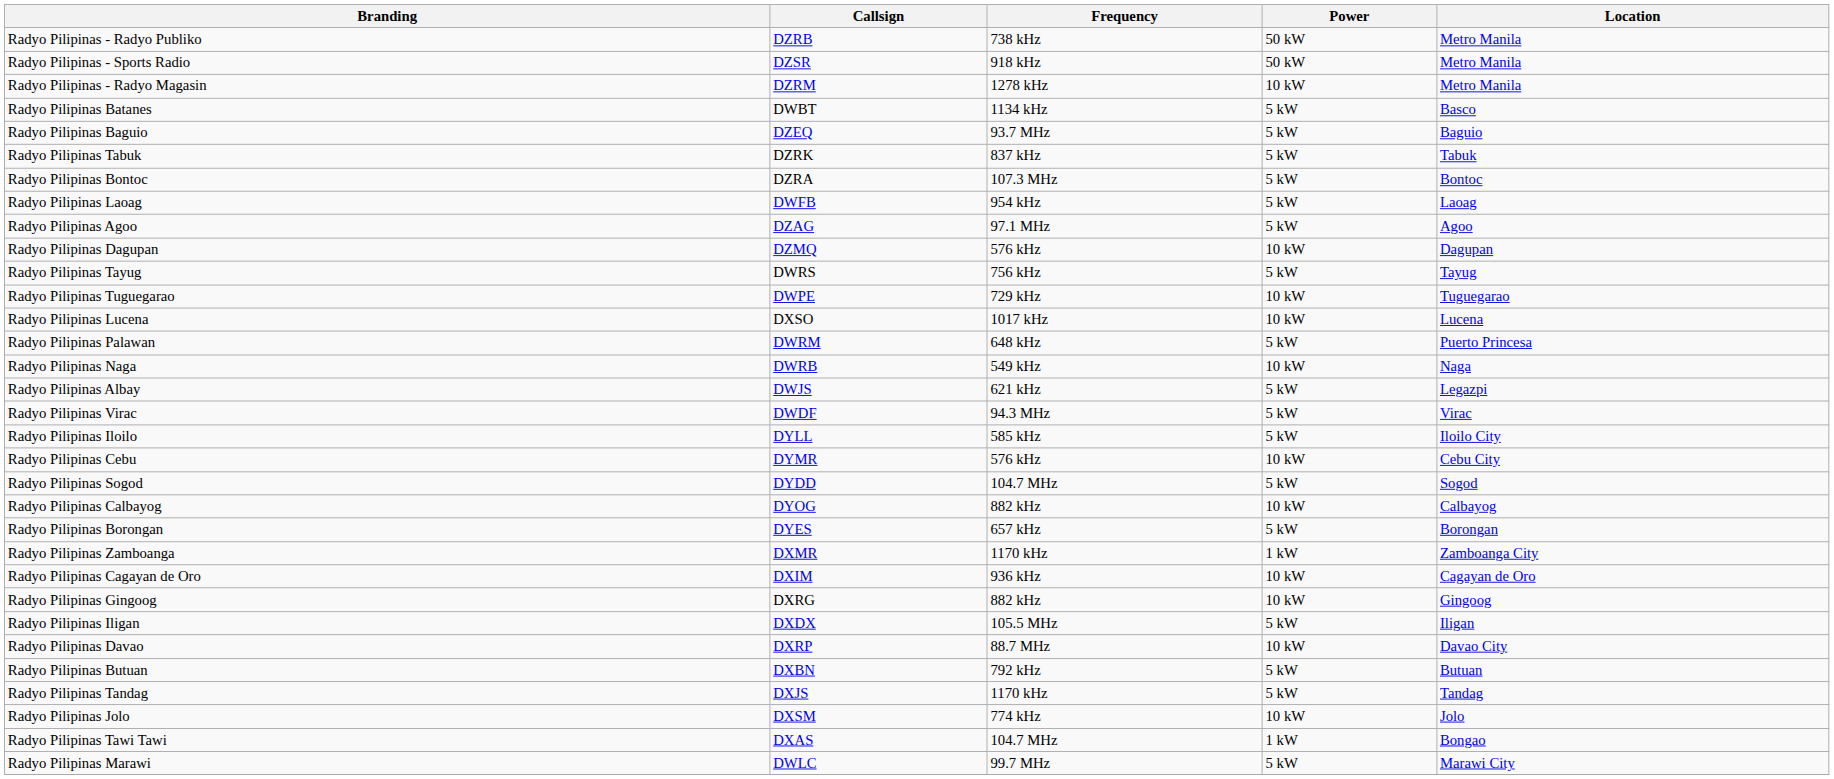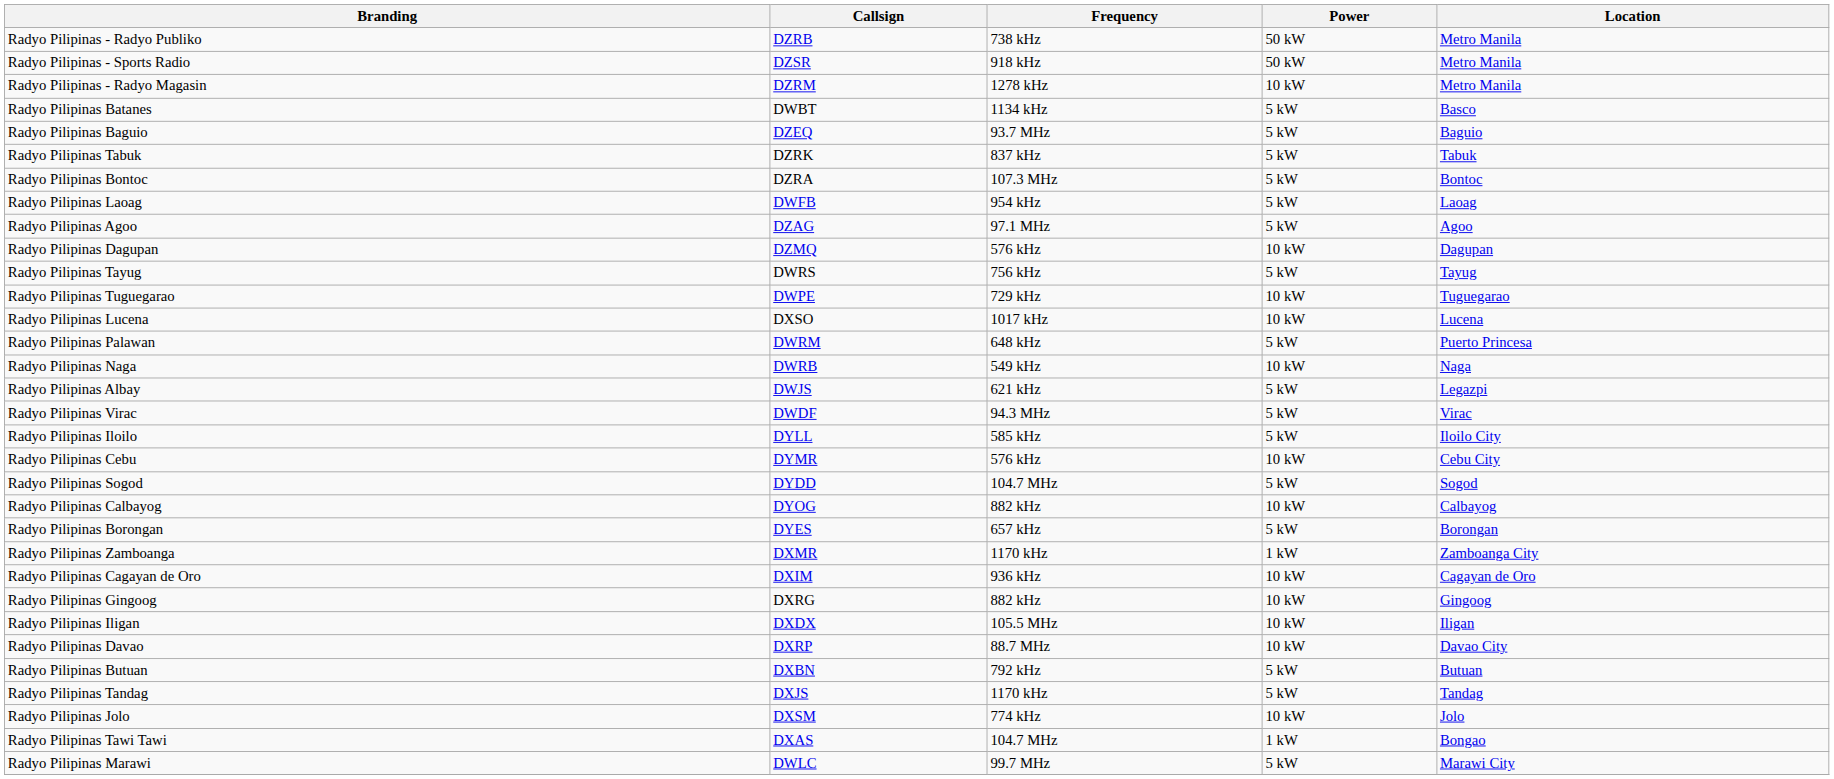 <table class="wikitable" style="width:100%">
 <tr>
 <th>Branding</th>
 <th>Callsign</th>
 <th>Frequency</th>
 <th>Power</th>
 <th>Location</th>
 </tr>
 <tr>
 <td>Radyo Pilipinas - Radyo Publiko</td>
 <td><a href='#'>DZRB</a></td>
 <td>738 kHz</td>
 <td>50 kW</td>
 <td><a href='#'>Metro Manila</a></td>
 </tr>
 <tr>
 <td>Radyo Pilipinas - Sports Radio</td>
 <td><a href='#'>DZSR</a></td>
 <td>918 kHz</td>
 <td>50 kW</td>
 <td><a href='#'>Metro Manila</a></td>
 </tr>
 <tr>
 <td>Radyo Pilipinas - Radyo Magasin</td>
 <td><a href='#'>DZRM</a></td>
 <td>1278 kHz</td>
 <td>10 kW</td>
 <td><a href='#'>Metro Manila</a></td>
 </tr>
 <tr>
 <td>Radyo Pilipinas Batanes</td>
 <td>DWBT</td>
 <td>1134 kHz</td>
 <td>5 kW</td>
 <td><a href='#'>Basco</a></td>
 </tr>
 <tr>
 <td>Radyo Pilipinas Baguio</td>
 <td><a href='#'>DZEQ</a></td>
 <td>93.7 MHz</td>
 <td>5 kW</td>
 <td><a href='#'>Baguio</a></td>
 </tr>
 <tr>
 <td>Radyo Pilipinas Tabuk</td>
 <td>DZRK</td>
 <td>837 kHz</td>
 <td>5 kW</td>
 <td><a href='#'>Tabuk</a></td>
 </tr>
 <tr>
 <td>Radyo Pilipinas Bontoc</td>
 <td>DZRA</td>
 <td>107.3 MHz</td>
 <td>5 kW</td>
 <td><a href='#'>Bontoc</a></td>
 </tr>
 <tr>
 <td>Radyo Pilipinas Laoag</td>
 <td><a href='#'>DWFB</a></td>
 <td>954 kHz</td>
 <td>5 kW</td>
 <td><a href='#'>Laoag</a></td>
 </tr>
 <tr>
 <td>Radyo Pilipinas Agoo</td>
 <td><a href='#'>DZAG</a></td>
 <td>97.1 MHz</td>
 <td>5 kW</td>
 <td><a href='#'>Agoo</a></td>
 </tr>
 <tr>
 <td>Radyo Pilipinas Dagupan</td>
 <td><a href='#'>DZMQ</a></td>
 <td>576 kHz</td>
 <td>10 kW</td>
 <td><a href='#'>Dagupan</a></td>
 </tr>
 <tr>
 <td>Radyo Pilipinas Tayug</td>
 <td>DWRS</td>
 <td>756 kHz</td>
 <td>5 kW</td>
 <td><a href='#'>Tayug</a></td>
 </tr>
 <tr>
 <td>Radyo Pilipinas Tuguegarao</td>
 <td><a href='#'>DWPE</a></td>
 <td>729 kHz</td>
 <td>10 kW</td>
 <td><a href='#'>Tuguegarao</a></td>
 </tr>
 <tr>
 <td>Radyo Pilipinas Lucena</td>
 <td>DXSO</td>
 <td>1017 kHz</td>
 <td>10 kW</td>
 <td><a href='#'>Lucena</a></td>
 </tr>
 <tr>
 <td>Radyo Pilipinas Palawan</td>
 <td><a href='#'>DWRM</a></td>
 <td>648 kHz</td>
 <td>5 kW</td>
 <td><a href='#'>Puerto Princesa</a></td>
 </tr>
 <tr>
 <td>Radyo Pilipinas Naga</td>
 <td><a href='#'>DWRB</a></td>
 <td>549 kHz</td>
 <td>10 kW</td>
 <td><a href='#'>Naga</a></td>
 </tr>
 <tr>
 <td>Radyo Pilipinas Albay</td>
 <td><a href='#'>DWJS</a></td>
 <td>621 kHz</td>
 <td>5 kW</td>
 <td><a href='#'>Legazpi</a></td>
 </tr>
 <tr>
 <td>Radyo Pilipinas Virac</td>
 <td><a href='#'>DWDF</a></td>
 <td>94.3 MHz</td>
 <td>5 kW</td>
 <td><a href='#'>Virac</a></td>
 </tr>
 <tr>
 <td>Radyo Pilipinas Iloilo</td>
 <td><a href='#'>DYLL</a></td>
 <td>585 kHz</td>
 <td>5 kW</td>
 <td><a href='#'>Iloilo City</a></td>
 </tr>
 <tr>
 <td>Radyo Pilipinas Cebu</td>
 <td><a href='#'>DYMR</a></td>
 <td>576 kHz</td>
 <td>10 kW</td>
 <td><a href='#'>Cebu City</a></td>
 </tr>
 <tr>
 <td>Radyo Pilipinas Sogod</td>
 <td><a href='#'>DYDD</a></td>
 <td>104.7 MHz</td>
 <td>5 kW</td>
 <td><a href='#'>Sogod</a></td>
 </tr>
 <tr>
 <td>Radyo Pilipinas Calbayog</td>
 <td><a href='#'>DYOG</a></td>
 <td>882 kHz</td>
 <td>10 kW</td>
 <td><a href='#'>Calbayog</a></td>
 </tr>
 <tr>
 <td>Radyo Pilipinas Borongan</td>
 <td><a href='#'>DYES</a></td>
 <td>657 kHz</td>
 <td>5 kW</td>
 <td><a href='#'>Borongan</a></td>
 </tr>
 <tr>
 <td>Radyo Pilipinas Zamboanga</td>
 <td><a href='#'>DXMR</a></td>
 <td>1170 kHz</td>
 <td>1 kW</td>
 <td><a href='#'>Zamboanga City</a></td>
 </tr>
 <tr>
 <td>Radyo Pilipinas Cagayan de Oro</td>
 <td><a href='#'>DXIM</a></td>
 <td>936 kHz</td>
 <td>10 kW</td>
 <td><a href='#'>Cagayan de Oro</a></td>
 </tr>
 <tr>
 <td>Radyo Pilipinas Gingoog</td>
 <td>DXRG</td>
 <td>882 kHz</td>
 <td>10 kW</td>
 <td><a href='#'>Gingoog</a></td>
 </tr>
 <tr>
 <td>Radyo Pilipinas Iligan</td>
 <td><a href='#'>DXDX</a></td>
 <td>105.5 MHz</td>
-<td>5 kW</td>
+<td>10 kW</td>
 <td><a href='#'>Iligan</a></td>
 </tr>
 <tr>
 <td>Radyo Pilipinas Davao</td>
 <td><a href='#'>DXRP</a></td>
 <td>88.7 MHz</td>
 <td>10 kW</td>
 <td><a href='#'>Davao City</a></td>
 </tr>
 <tr>
 <td>Radyo Pilipinas Butuan</td>
 <td><a href='#'>DXBN</a></td>
 <td>792 kHz</td>
 <td>5 kW</td>
 <td><a href='#'>Butuan</a></td>
 </tr>
 <tr>
 <td>Radyo Pilipinas Tandag</td>
 <td><a href='#'>DXJS</a></td>
 <td>1170 kHz</td>
 <td>5 kW</td>
 <td><a href='#'>Tandag</a></td>
 </tr>
 <tr>
 <td>Radyo Pilipinas Jolo</td>
 <td><a href='#'>DXSM</a></td>
 <td>774 kHz</td>
 <td>10 kW</td>
 <td><a href='#'>Jolo</a></td>
 </tr>
 <tr>
 <td>Radyo Pilipinas Tawi Tawi</td>
 <td><a href='#'>DXAS</a></td>
 <td>104.7 MHz</td>
 <td>1 kW</td>
 <td><a href='#'>Bongao</a></td>
 </tr>
 <tr>
 <td>Radyo Pilipinas Marawi</td>
 <td><a href='#'>DWLC</a></td>
 <td>99.7 MHz</td>
 <td>5 kW</td>
 <td><a href='#'>Marawi City</a></td>
 </tr>
 <tr>
 </tr>
 </table>
